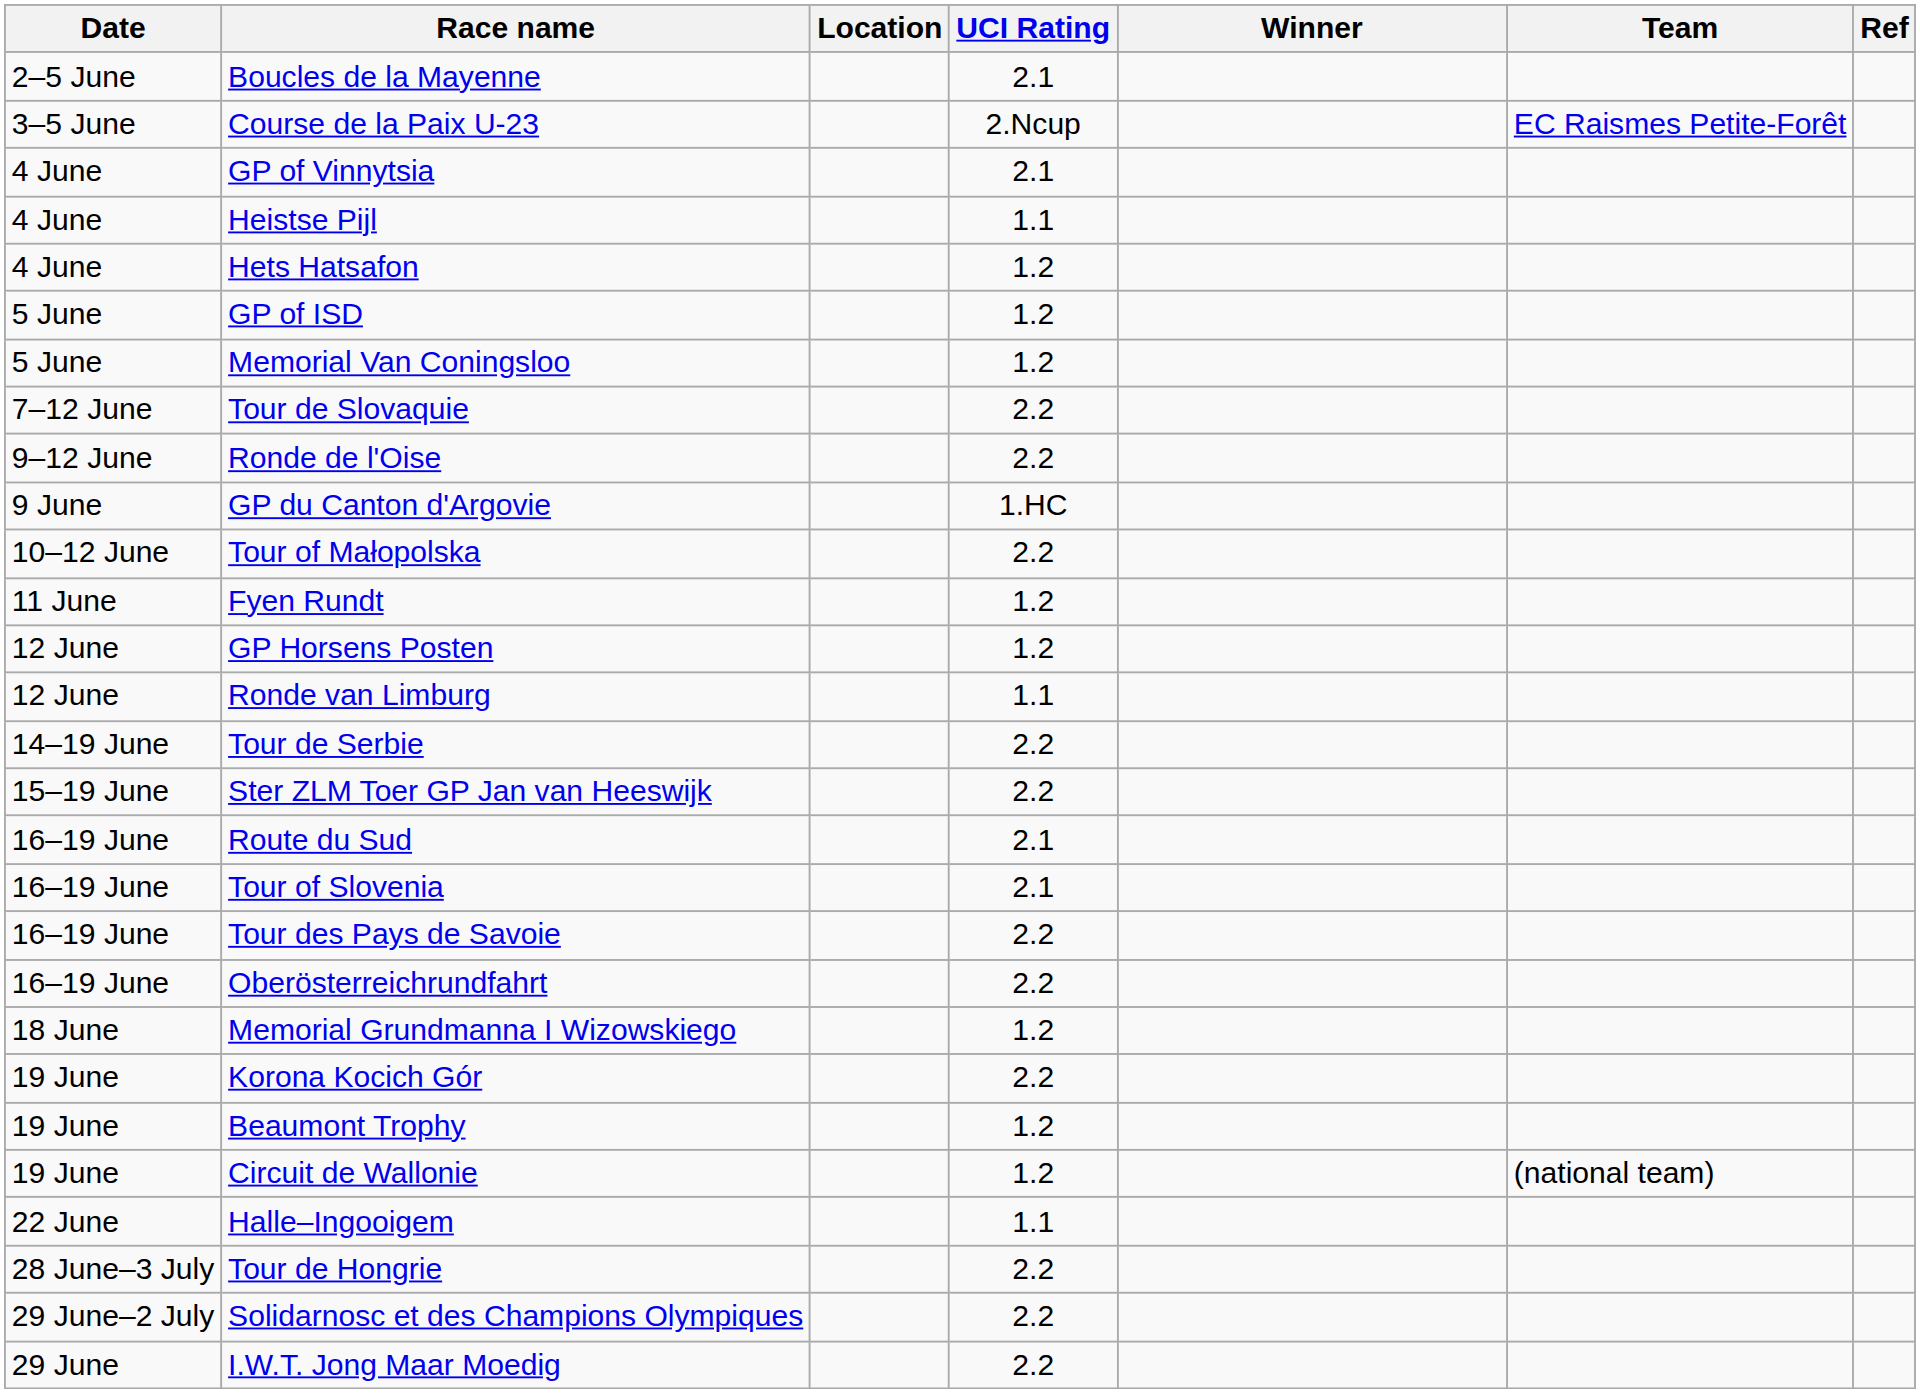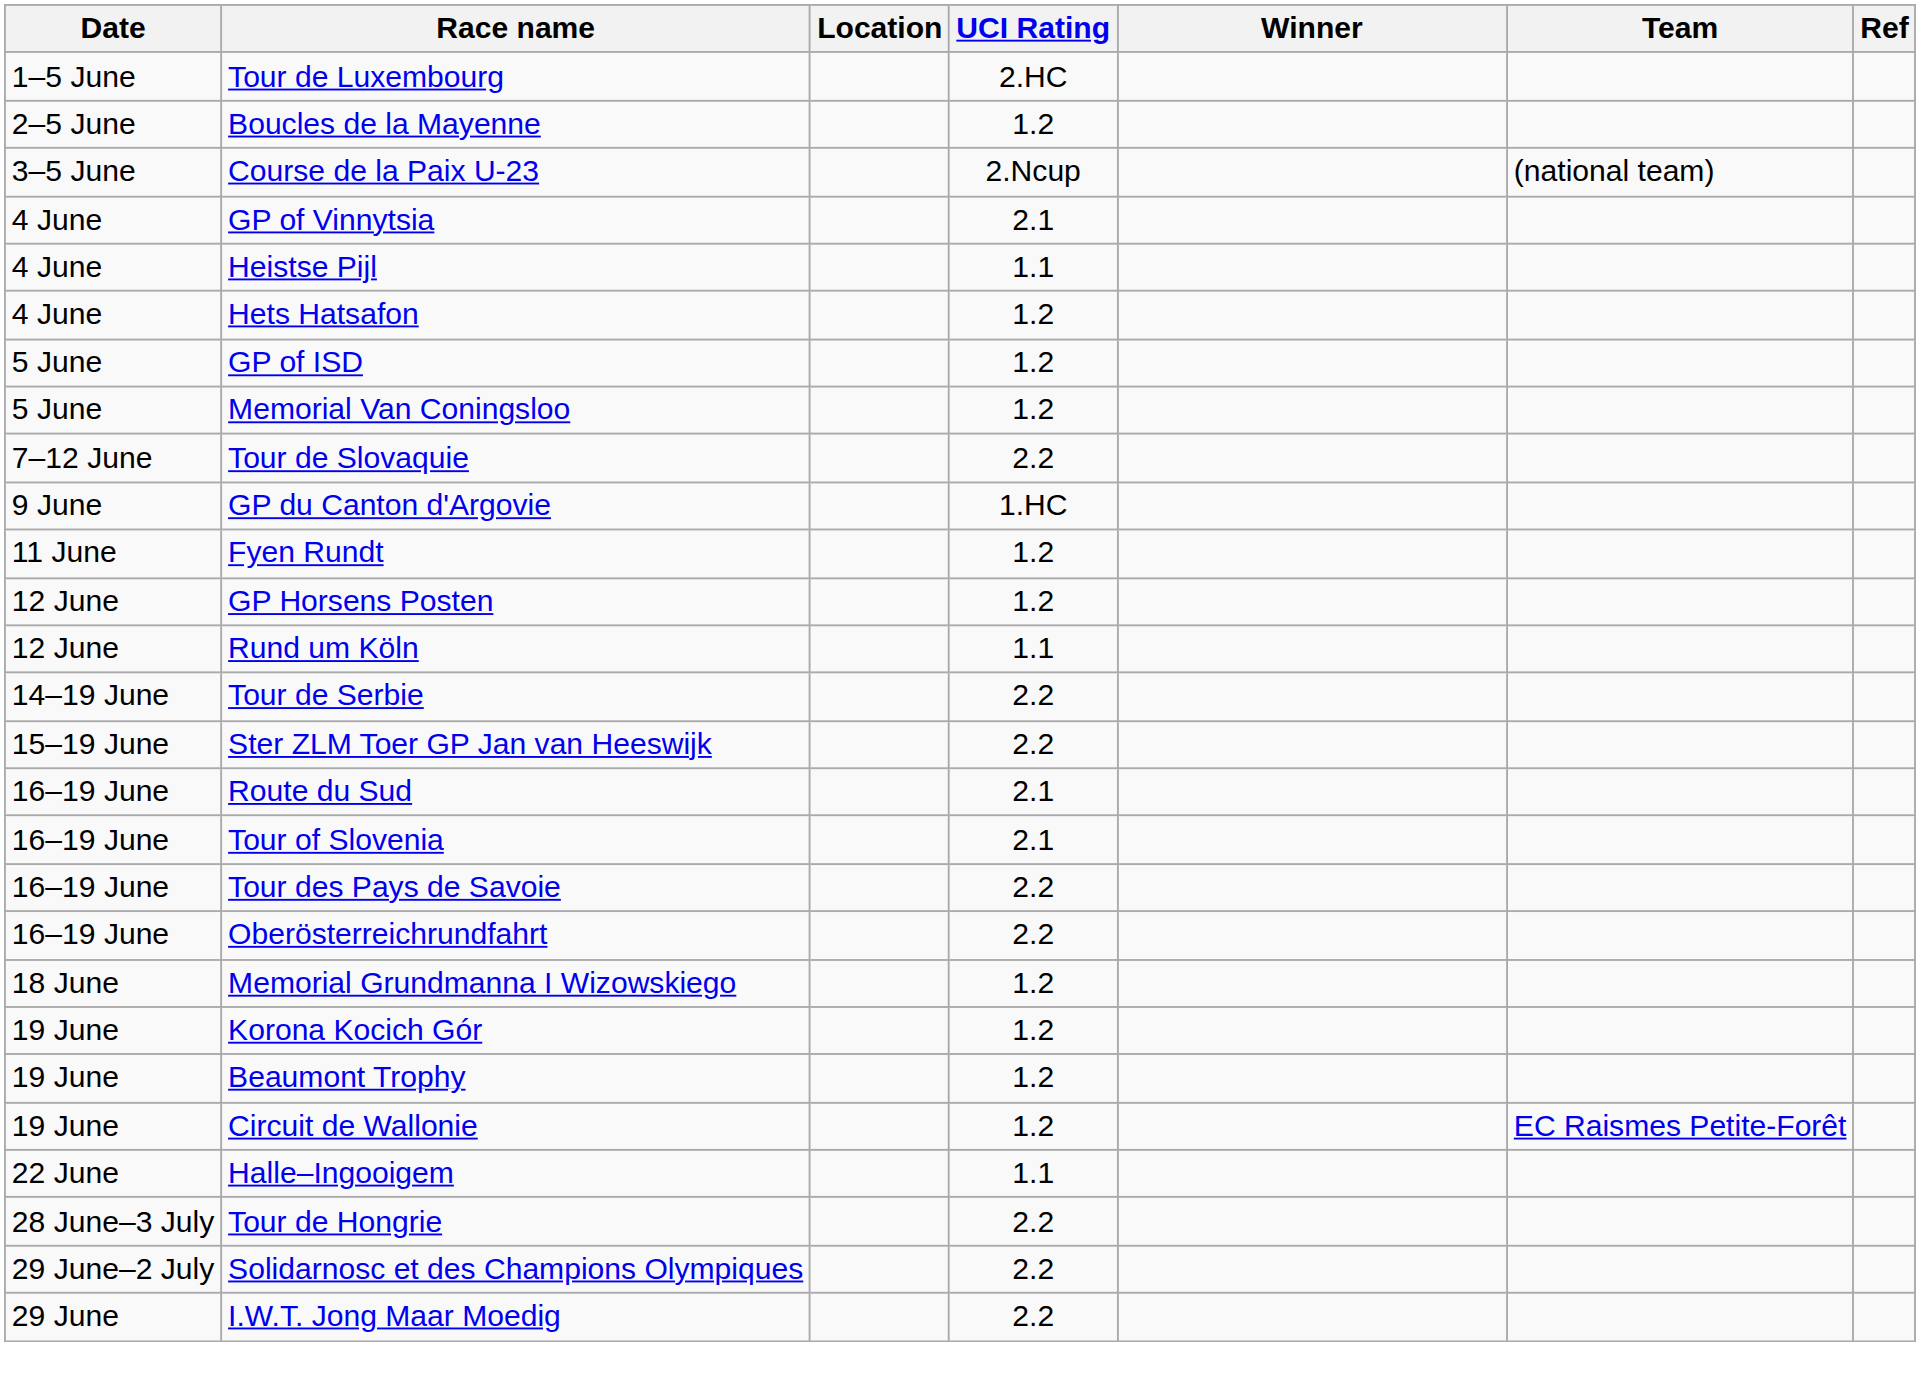 <table class="wikitable sortable">
 <tr>
 <th>Date</th>
 <th>Race name</th>
 <th>Location</th>
 <th><a href='#'>UCI Rating</a></th>
 <th width=200px>Winner</th>
 <th>Team</th>
 <th>Ref</th>
 </tr>
 <tr>
+<td>1–5 June</td>
+<td><a href='#'>Tour de Luxembourg</a></td>
+<td></td>
+<td align=center>2.HC</td>
+<td></td>
+<td></td>
+<td align=center></td>
+</tr>
+<tr>
 <td>2–5 June</td>
 <td><a href='#'>Boucles de la Mayenne</a></td>
 <td></td>
-<td align=center>2.1</td>
+<td align=center>1.2</td>
 <td></td>
 <td></td>
 <td align=center></td>
 </tr>
 <tr>
 <td>3–5 June</td>
 <td><a href='#'>Course de la Paix U-23</a></td>
 <td></td>
 <td align=center>2.Ncup</td>
 <td></td>
-<td><a href='#'>EC Raismes Petite-Forêt</a></td>
+<td> (national team)</td>
 <td align=center></td>
 </tr>
 <tr>
 <td>4 June</td>
 <td><a href='#'>GP of Vinnytsia</a></td>
 <td></td>
 <td align=center>2.1</td>
 <td></td>
 <td></td>
 <td align=center></td>
 </tr>
 <tr>
 <td>4 June</td>
 <td><a href='#'>Heistse Pijl</a></td>
 <td></td>
 <td align=center>1.1</td>
 <td></td>
 <td></td>
 <td align=center></td>
 </tr>
 <tr>
 <td>4 June</td>
 <td><a href='#'>Hets Hatsafon</a></td>
 <td></td>
 <td align=center>1.2</td>
 <td></td>
 <td></td>
 <td align=center></td>
 </tr>
 <tr>
 <td>5 June</td>
 <td><a href='#'>GP of ISD</a></td>
 <td></td>
 <td align=center>1.2</td>
 <td></td>
 <td></td>
 <td align=center></td>
 </tr>
 <tr>
 <td>5 June</td>
 <td><a href='#'>Memorial Van Coningsloo</a></td>
 <td></td>
 <td align=center>1.2</td>
 <td></td>
 <td></td>
 <td align=center></td>
 </tr>
 <tr>
 <td>7–12 June</td>
 <td><a href='#'>Tour de Slovaquie</a></td>
 <td></td>
 <td align=center>2.2</td>
 <td></td>
 <td></td>
 <td align=center></td>
 </tr>
 <tr>
-<td>9–12 June</td>
-<td><a href='#'>Ronde de l'Oise</a></td>
-<td></td>
-<td align=center>2.2</td>
-<td></td>
-<td></td>
-<td align=center></td>
-</tr>
-<tr>
 <td>9 June</td>
 <td><a href='#'>GP du Canton d'Argovie</a></td>
 <td></td>
 <td align=center>1.HC</td>
-<td></td>
-<td></td>
-<td align=center></td>
-</tr>
-<tr>
-<td>10–12 June</td>
-<td><a href='#'>Tour of Małopolska</a></td>
-<td></td>
-<td align=center>2.2</td>
 <td></td>
 <td></td>
 <td align=center></td>
 </tr>
 <tr>
 <td>11 June</td>
 <td><a href='#'>Fyen Rundt</a></td>
 <td></td>
 <td align=center>1.2</td>
 <td></td>
 <td></td>
 <td align=center></td>
 </tr>
 <tr>
 <td>12 June</td>
 <td><a href='#'>GP Horsens Posten</a></td>
 <td></td>
 <td align=center>1.2</td>
 <td></td>
 <td></td>
 <td align=center></td>
 </tr>
 <tr>
 <td>12 June</td>
-<td><a href='#'>Ronde van Limburg</a></td>
+<td><a href='#'>Rund um Köln</a></td>
 <td></td>
 <td align=center>1.1</td>
 <td></td>
 <td></td>
 <td align=center></td>
 </tr>
 <tr>
 <td>14–19 June</td>
 <td><a href='#'>Tour de Serbie</a></td>
 <td></td>
 <td align=center>2.2</td>
 <td></td>
 <td></td>
 <td align=center></td>
 </tr>
 <tr>
 <td>15–19 June</td>
 <td><a href='#'>Ster ZLM Toer GP Jan van Heeswijk</a></td>
 <td></td>
 <td align=center>2.2</td>
 <td></td>
 <td></td>
 <td align=center></td>
 </tr>
 <tr>
 <td>16–19 June</td>
 <td><a href='#'>Route du Sud</a></td>
 <td></td>
 <td align=center>2.1</td>
 <td></td>
 <td></td>
 <td align=center></td>
 </tr>
 <tr>
 <td>16–19 June</td>
 <td><a href='#'>Tour of Slovenia</a></td>
 <td></td>
 <td align=center>2.1</td>
 <td></td>
 <td></td>
 <td align=center></td>
 </tr>
 <tr>
 <td>16–19 June</td>
 <td><a href='#'>Tour des Pays de Savoie</a></td>
 <td></td>
 <td align=center>2.2</td>
 <td></td>
 <td></td>
 <td align=center></td>
 </tr>
 <tr>
 <td>16–19 June</td>
 <td><a href='#'>Oberösterreichrundfahrt</a></td>
 <td></td>
 <td align=center>2.2</td>
 <td></td>
 <td></td>
 <td align=center></td>
 </tr>
 <tr>
 <td>18 June</td>
 <td><a href='#'>Memorial Grundmanna I Wizowskiego</a></td>
 <td></td>
 <td align=center>1.2</td>
 <td></td>
 <td></td>
 <td align=center></td>
 </tr>
 <tr>
 <td>19 June</td>
 <td><a href='#'>Korona Kocich Gór</a></td>
 <td></td>
-<td align=center>2.2</td>
+<td align=center>1.2</td>
 <td></td>
 <td></td>
 <td align=center></td>
 </tr>
 <tr>
 <td>19 June</td>
 <td><a href='#'>Beaumont Trophy</a></td>
 <td></td>
 <td align=center>1.2</td>
 <td></td>
 <td></td>
 <td align=center></td>
 </tr>
 <tr>
 <td>19 June</td>
 <td><a href='#'>Circuit de Wallonie</a></td>
 <td></td>
 <td align=center>1.2</td>
 <td></td>
-<td> (national team)</td>
+<td><a href='#'>EC Raismes Petite-Forêt</a></td>
 <td align=center></td>
 </tr>
 <tr>
 <td>22 June</td>
 <td><a href='#'>Halle–Ingooigem</a></td>
 <td></td>
 <td align=center>1.1</td>
 <td></td>
 <td></td>
 <td align=center></td>
 </tr>
 <tr>
 <td>28 June–3 July</td>
 <td><a href='#'>Tour de Hongrie</a></td>
 <td></td>
 <td align=center>2.2</td>
 <td></td>
 <td></td>
 <td align=center></td>
 </tr>
 <tr>
 <td>29 June–2 July</td>
 <td><a href='#'>Solidarnosc et des Champions Olympiques</a></td>
 <td></td>
 <td align=center>2.2</td>
 <td></td>
 <td></td>
 <td align=center></td>
 </tr>
 <tr>
 <td>29 June</td>
 <td><a href='#'>I.W.T. Jong Maar Moedig</a></td>
 <td></td>
 <td align=center>2.2</td>
 <td></td>
 <td></td>
 <td align=center></td>
 </tr>
 <tr>
 </tr>
 </table>
